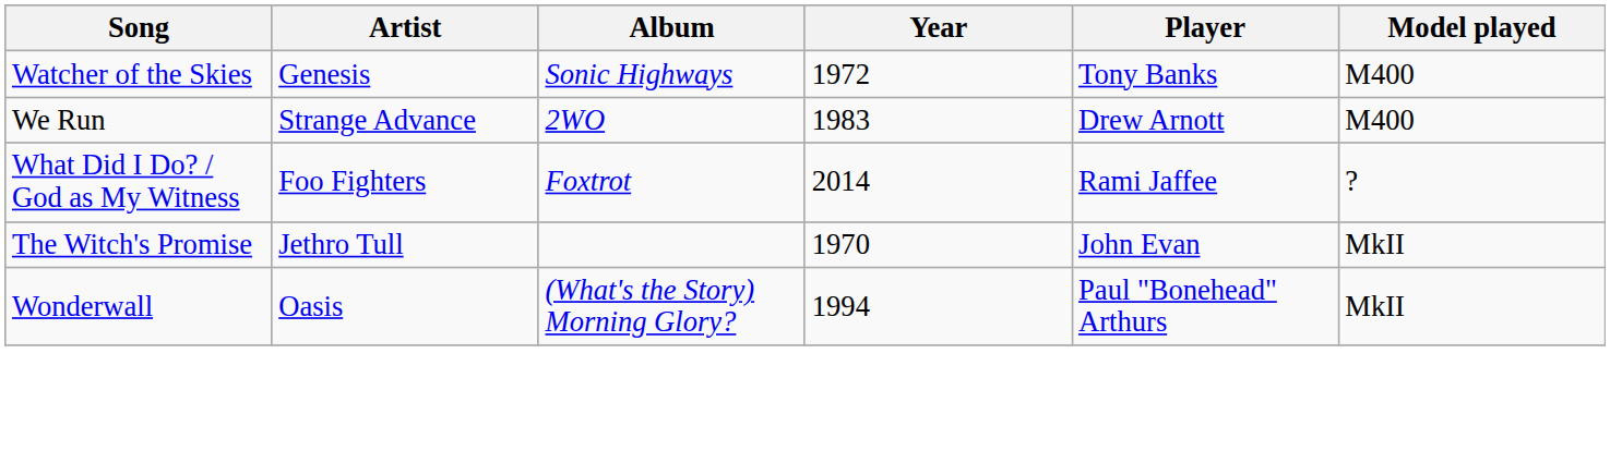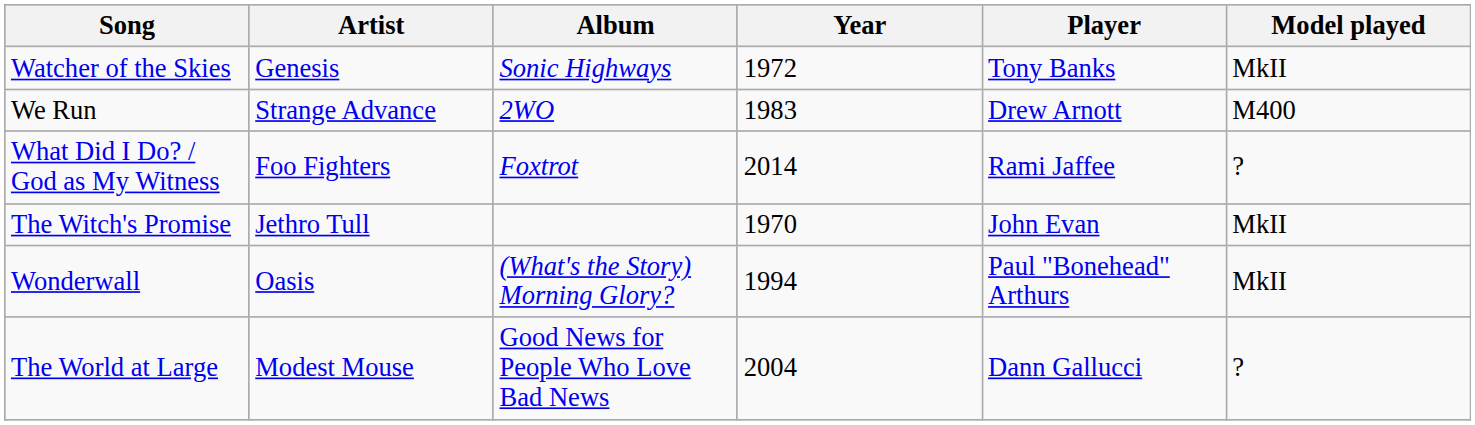 <table class="wikitable" style="width:100%">
 <tr>
 <th style="width:100px;">Song</th>
 <th style="width:100px;">Artist</th>
 <th style="width:100px;">Album</th>
 <th style="width:100px;">Year</th>
 <th style="width:100px;">Player</th>
 <th style="width:100px;">Model played</th>
 </tr>
 <tr>
 <td><a href='#'>Watcher of the Skies</a></td>
 <td><a href='#'>Genesis</a></td>
 <td><em><a href='#'>Sonic Highways</a></em></td>
 <td>1972</td>
 <td><a href='#'>Tony Banks</a></td>
-<td>M400</td>
+<td>MkII</td>
 </tr>
 <tr>
 <td>We Run</td>
 <td><a href='#'>Strange Advance</a></td>
 <td><em><a href='#'>2WO</a></em></td>
 <td>1983</td>
 <td><a href='#'>Drew Arnott</a></td>
 <td>M400</td>
 </tr>
 <tr>
 <td><a href='#'>What Did I Do? / God as My Witness</a></td>
 <td><a href='#'>Foo Fighters</a></td>
 <td><em><a href='#'>Foxtrot</a></em></td>
 <td>2014</td>
 <td><a href='#'>Rami Jaffee</a></td>
 <td>?</td>
 </tr>
 <tr>
 <td><a href='#'>The Witch's Promise</a></td>
 <td><a href='#'>Jethro Tull</a></td>
 <td></td>
 <td>1970</td>
 <td><a href='#'>John Evan</a></td>
 <td>MkII</td>
 </tr>
 <tr>
 <td><a href='#'>Wonderwall</a></td>
 <td><a href='#'>Oasis</a></td>
 <td><em><a href='#'>(What's the Story) Morning Glory?</a></em></td>
 <td>1994</td>
 <td><a href='#'>Paul "Bonehead" Arthurs</a></td>
 <td>MkII</td>
 </tr>
+<tr>
+<td><a href='#'>The World at Large</a></td>
+<td><a href='#'>Modest Mouse</a></td>
+<td><a href='#'>Good News for People Who Love Bad News</a></td>
+<td>2004</td>
+<td><a href='#'>Dann Gallucci</a></td>
+<td>?</td>
+</tr>
 </table>
